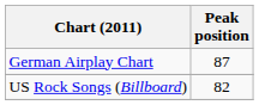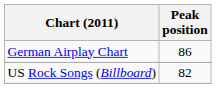 <table class="wikitable sortable">
 <tr>
 <th>Chart (2011)</th>
 <th>Peak<br>position</th>
 </tr>
 <tr>
 <td align="left"><a href='#'>German Airplay Chart</a></td>
-<td align="center">87</td>
+<td align="center">86</td>
 </tr>
 <tr>
 </tr>
 <tr>
 <td>US <a href='#'>Rock Songs</a> (<em><a href='#'>Billboard</a></em>)</td>
 <td align="center">82</td>
 </tr>
 <tr>
 </tr>
 </table>
